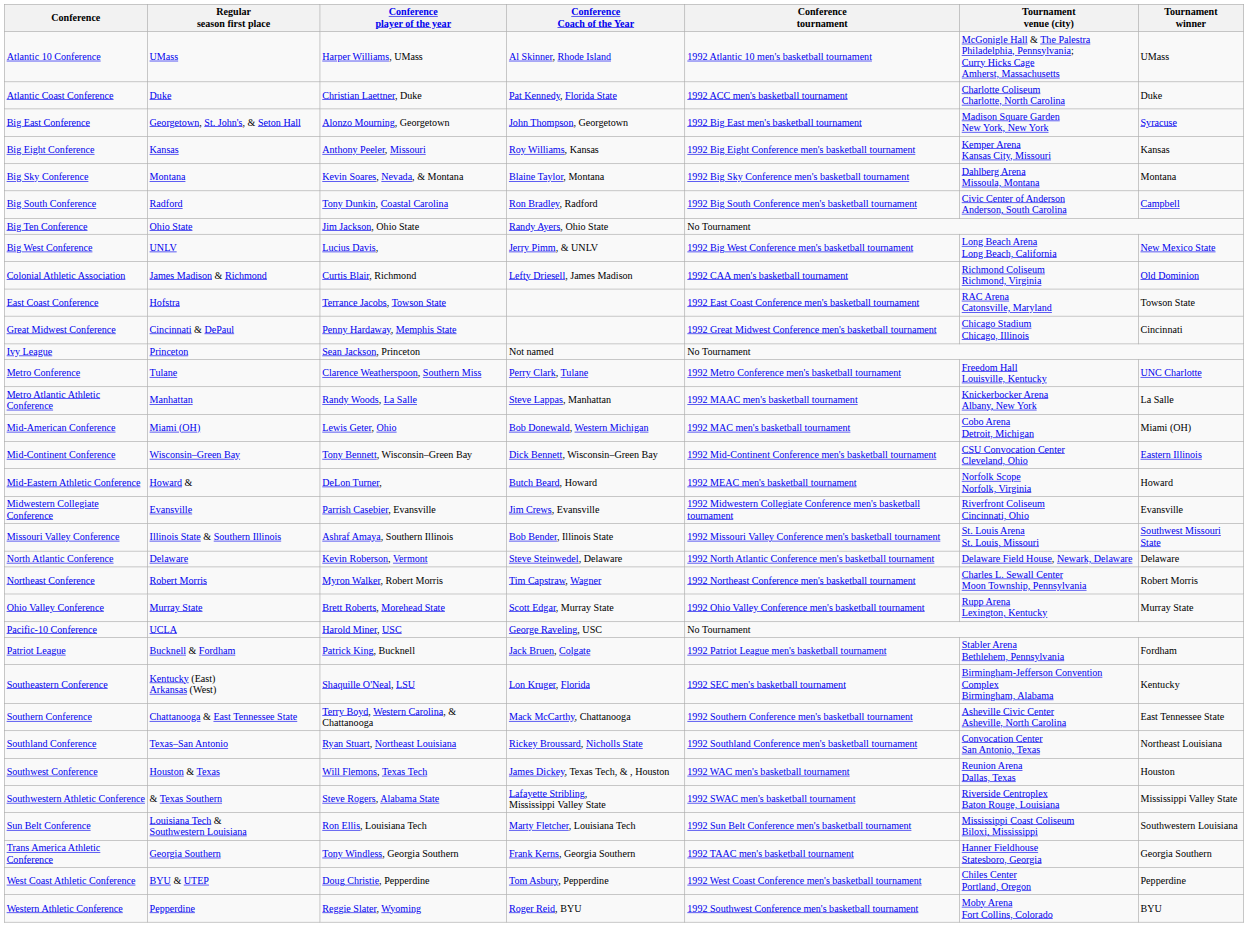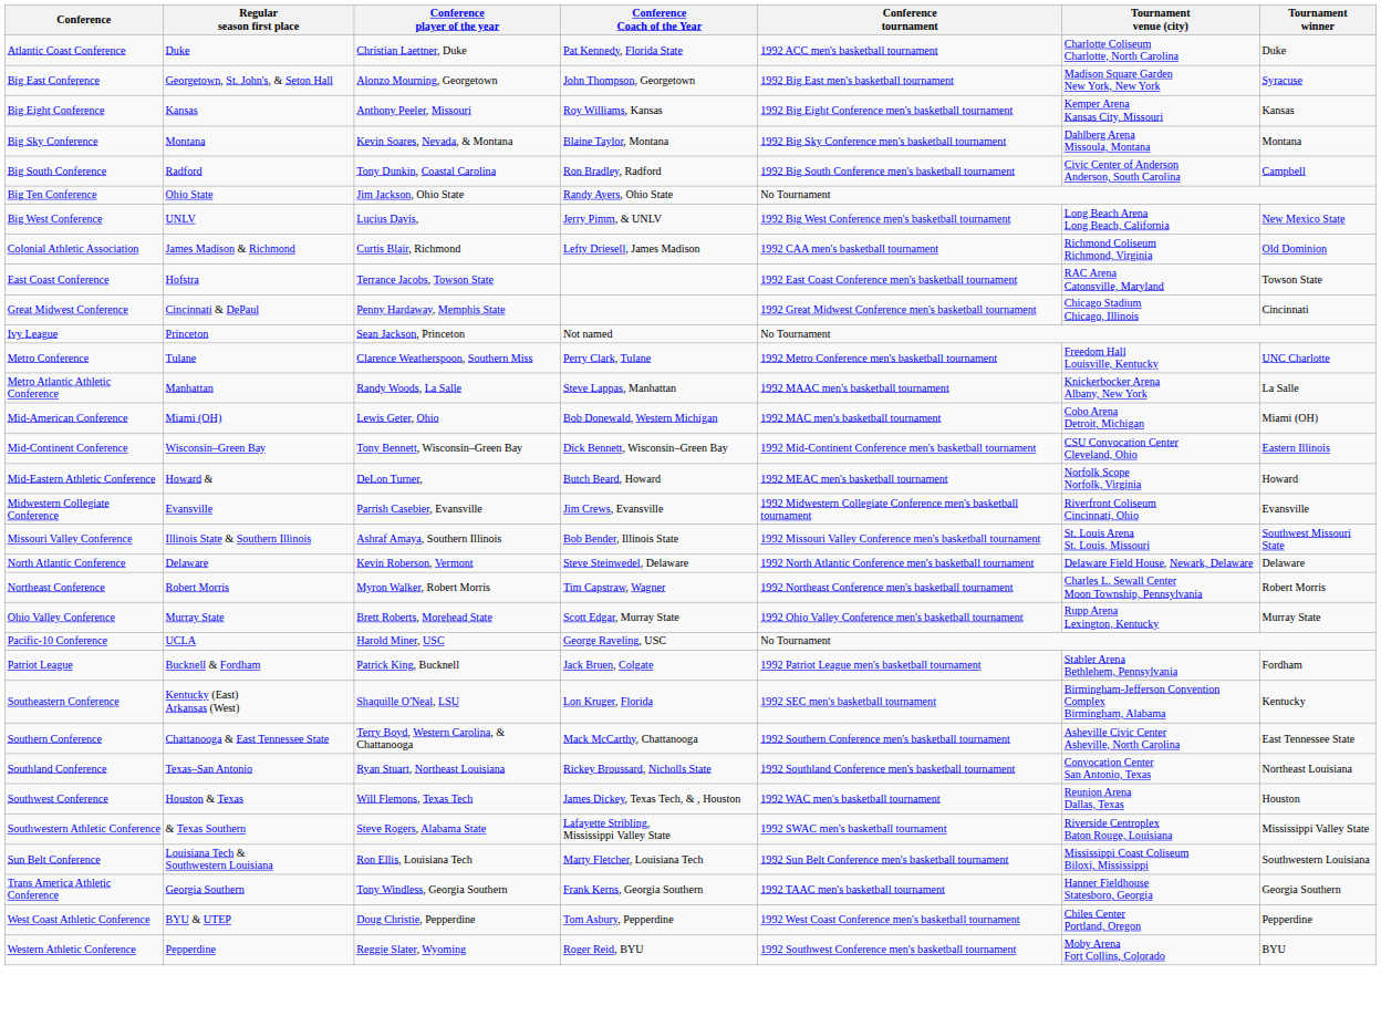 <table class="wikitable">
 <tr>
 <th>Conference</th>
 <th>Regular <br> season first place</th>
 <th><a href='#'>Conference <br> player of the year</a></th>
 <th><a href='#'>Conference <br> Coach of the Year</a></th>
 <th>Conference <br> tournament</th>
 <th>Tournament <br> venue (city)</th>
 <th>Tournament <br> winner</th>
-</tr>
-<tr>
-<td><a href='#'>Atlantic 10 Conference</a></td>
-<td><a href='#'>UMass</a></td>
-<td><a href='#'>Harper Williams</a>, UMass</td>
-<td><a href='#'>Al Skinner</a>, <a href='#'>Rhode Island</a></td>
-<td><a href='#'>1992 Atlantic 10 men's basketball tournament</a></td>
-<td><a href='#'>McGonigle Hall</a> & <a href='#'>The Palestra</a><br><a href='#'>Philadelphia, Pennsylvania</a>;<br><a href='#'>Curry Hicks Cage</a><br><a href='#'>Amherst, Massachusetts</a></td>
-<td>UMass</td>
 </tr>
 <tr>
 <td><a href='#'>Atlantic Coast Conference</a></td>
 <td><a href='#'>Duke</a></td>
 <td><a href='#'>Christian Laettner</a>, Duke</td>
 <td><a href='#'>Pat Kennedy</a>, <a href='#'>Florida State</a></td>
 <td><a href='#'>1992 ACC men's basketball tournament</a></td>
 <td><a href='#'>Charlotte Coliseum</a><br><a href='#'>Charlotte, North Carolina</a></td>
 <td>Duke</td>
 </tr>
 <tr>
 <td><a href='#'>Big East Conference</a></td>
 <td><a href='#'>Georgetown</a>, <a href='#'>St. John's</a>, & <a href='#'>Seton Hall</a></td>
 <td><a href='#'>Alonzo Mourning</a>, Georgetown</td>
 <td><a href='#'>John Thompson</a>, Georgetown</td>
 <td><a href='#'>1992 Big East men's basketball tournament</a></td>
 <td><a href='#'>Madison Square Garden</a><br><a href='#'>New York, New York</a></td>
 <td><a href='#'>Syracuse</a></td>
 </tr>
 <tr>
 <td><a href='#'>Big Eight Conference</a></td>
 <td><a href='#'>Kansas</a></td>
 <td><a href='#'>Anthony Peeler</a>, <a href='#'>Missouri</a></td>
 <td><a href='#'>Roy Williams</a>, Kansas</td>
 <td><a href='#'>1992 Big Eight Conference men's basketball tournament</a></td>
 <td><a href='#'>Kemper Arena</a><br><a href='#'>Kansas City, Missouri</a></td>
 <td>Kansas</td>
 </tr>
 <tr>
 <td><a href='#'>Big Sky Conference</a></td>
 <td><a href='#'>Montana</a></td>
 <td><a href='#'>Kevin Soares</a>, <a href='#'>Nevada</a>, &  Montana</td>
 <td><a href='#'>Blaine Taylor</a>, Montana</td>
 <td><a href='#'>1992 Big Sky Conference men's basketball tournament</a></td>
 <td><a href='#'>Dahlberg Arena</a><br><a href='#'>Missoula, Montana</a></td>
 <td>Montana</td>
 </tr>
 <tr>
 <td><a href='#'>Big South Conference</a></td>
 <td><a href='#'>Radford</a></td>
 <td><a href='#'>Tony Dunkin</a>, <a href='#'>Coastal Carolina</a></td>
 <td><a href='#'>Ron Bradley</a>, Radford</td>
 <td><a href='#'>1992 Big South Conference men's basketball tournament</a></td>
 <td><a href='#'>Civic Center of Anderson</a><br><a href='#'>Anderson, South Carolina</a></td>
 <td><a href='#'>Campbell</a></td>
 </tr>
 <tr>
 <td><a href='#'>Big Ten Conference</a></td>
 <td><a href='#'>Ohio State</a></td>
 <td><a href='#'>Jim Jackson</a>, Ohio State</td>
 <td><a href='#'>Randy Ayers</a>, Ohio State</td>
 <td colspan=3>No Tournament</td>
 </tr>
 <tr>
 <td><a href='#'>Big West Conference</a></td>
 <td><a href='#'>UNLV</a></td>
 <td><a href='#'>Lucius Davis</a>, </td>
 <td><a href='#'>Jerry Pimm</a>,  &  UNLV</td>
 <td><a href='#'>1992 Big West Conference men's basketball tournament</a></td>
 <td><a href='#'>Long Beach Arena</a><br><a href='#'>Long Beach, California</a></td>
 <td><a href='#'>New Mexico State</a></td>
 </tr>
 <tr>
 <td><a href='#'>Colonial Athletic Association</a></td>
 <td><a href='#'>James Madison</a> & <a href='#'>Richmond</a></td>
 <td><a href='#'>Curtis Blair</a>, Richmond</td>
 <td><a href='#'>Lefty Driesell</a>, James Madison</td>
 <td><a href='#'>1992 CAA men's basketball tournament</a></td>
 <td><a href='#'>Richmond Coliseum</a><br><a href='#'>Richmond, Virginia</a></td>
 <td><a href='#'>Old Dominion</a></td>
 </tr>
 <tr>
 <td><a href='#'>East Coast Conference</a></td>
 <td><a href='#'>Hofstra</a></td>
 <td><a href='#'>Terrance Jacobs</a>, <a href='#'>Towson State</a></td>
 <td></td>
 <td><a href='#'>1992 East Coast Conference men's basketball tournament</a></td>
 <td><a href='#'>RAC Arena</a><br><a href='#'>Catonsville, Maryland</a></td>
 <td>Towson State</td>
 </tr>
 <tr>
 <td><a href='#'>Great Midwest Conference</a></td>
 <td><a href='#'>Cincinnati</a> & <a href='#'>DePaul</a></td>
 <td><a href='#'>Penny Hardaway</a>, <a href='#'>Memphis State</a></td>
 <td></td>
 <td><a href='#'>1992 Great Midwest Conference men's basketball tournament</a></td>
 <td><a href='#'>Chicago Stadium</a><br><a href='#'>Chicago, Illinois</a></td>
 <td>Cincinnati</td>
 </tr>
 <tr>
 <td><a href='#'>Ivy League</a></td>
 <td><a href='#'>Princeton</a></td>
 <td><a href='#'>Sean Jackson</a>, Princeton</td>
 <td>Not named</td>
 <td colspan=3>No Tournament</td>
 </tr>
 <tr>
 <td><a href='#'>Metro Conference</a></td>
 <td><a href='#'>Tulane</a></td>
 <td><a href='#'>Clarence Weatherspoon</a>, <a href='#'>Southern Miss</a></td>
 <td><a href='#'>Perry Clark</a>, <a href='#'>Tulane</a></td>
 <td><a href='#'>1992 Metro Conference men's basketball tournament</a></td>
 <td><a href='#'>Freedom Hall</a><br><a href='#'>Louisville, Kentucky</a></td>
 <td><a href='#'>UNC Charlotte</a></td>
 </tr>
 <tr>
 <td><a href='#'>Metro Atlantic Athletic Conference</a></td>
 <td><a href='#'>Manhattan</a></td>
 <td><a href='#'>Randy Woods</a>, <a href='#'>La Salle</a></td>
 <td><a href='#'>Steve Lappas</a>, Manhattan</td>
 <td><a href='#'>1992 MAAC men's basketball tournament</a></td>
 <td><a href='#'>Knickerbocker Arena</a><br><a href='#'>Albany, New York</a></td>
 <td>La Salle</td>
 </tr>
 <tr>
 <td><a href='#'>Mid-American Conference</a></td>
 <td><a href='#'>Miami (OH)</a></td>
 <td><a href='#'>Lewis Geter</a>, <a href='#'>Ohio</a></td>
 <td><a href='#'>Bob Donewald</a>, <a href='#'>Western Michigan</a></td>
 <td><a href='#'>1992 MAC men's basketball tournament</a></td>
 <td><a href='#'>Cobo Arena</a><br><a href='#'>Detroit, Michigan</a></td>
 <td>Miami (OH)</td>
 </tr>
 <tr>
 <td><a href='#'>Mid-Continent Conference</a></td>
 <td><a href='#'>Wisconsin–Green Bay</a></td>
 <td><a href='#'>Tony Bennett</a>, Wisconsin–Green Bay</td>
 <td><a href='#'>Dick Bennett</a>, Wisconsin–Green Bay</td>
 <td><a href='#'>1992 Mid-Continent Conference men's basketball tournament</a></td>
 <td><a href='#'>CSU Convocation Center</a><br><a href='#'>Cleveland, Ohio</a></td>
 <td><a href='#'>Eastern Illinois</a></td>
 </tr>
 <tr>
 <td><a href='#'>Mid-Eastern Athletic Conference</a></td>
 <td><a href='#'>Howard</a> & </td>
 <td><a href='#'>DeLon Turner</a>, </td>
 <td><a href='#'>Butch Beard</a>, Howard</td>
 <td><a href='#'>1992 MEAC men's basketball tournament</a></td>
 <td><a href='#'>Norfolk Scope</a><br><a href='#'>Norfolk, Virginia</a></td>
 <td>Howard</td>
 </tr>
 <tr>
 <td><a href='#'>Midwestern Collegiate Conference</a></td>
 <td><a href='#'>Evansville</a></td>
 <td><a href='#'>Parrish Casebier</a>, Evansville</td>
 <td><a href='#'>Jim Crews</a>, Evansville</td>
 <td><a href='#'>1992 Midwestern Collegiate Conference men's basketball tournament</a></td>
 <td><a href='#'>Riverfront Coliseum</a><br><a href='#'>Cincinnati, Ohio</a></td>
 <td>Evansville</td>
 </tr>
 <tr>
 <td><a href='#'>Missouri Valley Conference</a></td>
 <td><a href='#'>Illinois State</a> & <a href='#'>Southern Illinois</a></td>
 <td><a href='#'>Ashraf Amaya</a>, Southern Illinois</td>
 <td><a href='#'>Bob Bender</a>, Illinois State</td>
 <td><a href='#'>1992 Missouri Valley Conference men's basketball tournament</a></td>
 <td><a href='#'>St. Louis Arena</a><br><a href='#'>St. Louis, Missouri</a></td>
 <td><a href='#'>Southwest Missouri State</a></td>
 </tr>
 <tr>
 <td><a href='#'>North Atlantic Conference</a></td>
 <td><a href='#'>Delaware</a></td>
 <td><a href='#'>Kevin Roberson</a>, <a href='#'>Vermont</a></td>
 <td><a href='#'>Steve Steinwedel</a>, Delaware</td>
 <td><a href='#'>1992 North Atlantic Conference men's basketball tournament</a></td>
 <td><a href='#'>Delaware Field House</a>, <a href='#'>Newark, Delaware</a></td>
 <td>Delaware</td>
 </tr>
 <tr>
 <td><a href='#'>Northeast Conference</a></td>
 <td><a href='#'>Robert Morris</a></td>
 <td><a href='#'>Myron Walker</a>, Robert Morris</td>
 <td><a href='#'>Tim Capstraw</a>, <a href='#'>Wagner</a></td>
 <td><a href='#'>1992 Northeast Conference men's basketball tournament</a></td>
 <td><a href='#'>Charles L. Sewall Center</a><br><a href='#'>Moon Township, Pennsylvania</a></td>
 <td>Robert Morris</td>
 </tr>
 <tr>
 <td><a href='#'>Ohio Valley Conference</a></td>
 <td><a href='#'>Murray State</a></td>
 <td><a href='#'>Brett Roberts</a>, <a href='#'>Morehead State</a></td>
 <td><a href='#'>Scott Edgar</a>, Murray State</td>
 <td><a href='#'>1992 Ohio Valley Conference men's basketball tournament</a></td>
 <td><a href='#'>Rupp Arena</a><br><a href='#'>Lexington, Kentucky</a></td>
 <td>Murray State</td>
 </tr>
 <tr>
 <td><a href='#'>Pacific-10 Conference</a></td>
 <td><a href='#'>UCLA</a></td>
 <td><a href='#'>Harold Miner</a>, <a href='#'>USC</a></td>
 <td><a href='#'>George Raveling</a>, USC</td>
 <td colspan=3>No Tournament</td>
 </tr>
 <tr>
 <td><a href='#'>Patriot League</a></td>
 <td><a href='#'>Bucknell</a> & <a href='#'>Fordham</a></td>
 <td><a href='#'>Patrick King</a>, Bucknell</td>
 <td><a href='#'>Jack Bruen</a>, <a href='#'>Colgate</a></td>
 <td><a href='#'>1992 Patriot League men's basketball tournament</a></td>
 <td><a href='#'>Stabler Arena</a><br><a href='#'>Bethlehem, Pennsylvania</a></td>
 <td>Fordham</td>
 </tr>
 <tr>
 <td><a href='#'>Southeastern Conference</a></td>
 <td><a href='#'>Kentucky</a> (East)<br><a href='#'>Arkansas</a> (West)</td>
 <td><a href='#'>Shaquille O'Neal</a>, <a href='#'>LSU</a></td>
 <td><a href='#'>Lon Kruger</a>, <a href='#'>Florida</a></td>
 <td><a href='#'>1992 SEC men's basketball tournament</a></td>
 <td><a href='#'>Birmingham-Jefferson Convention Complex</a><br><a href='#'>Birmingham, Alabama</a></td>
 <td>Kentucky</td>
 </tr>
 <tr>
 <td><a href='#'>Southern Conference</a></td>
 <td><a href='#'>Chattanooga</a> & <a href='#'>East Tennessee State</a></td>
 <td><a href='#'>Terry Boyd</a>, <a href='#'>Western Carolina</a>, &  Chattanooga</td>
 <td><a href='#'>Mack McCarthy</a>, Chattanooga</td>
 <td><a href='#'>1992 Southern Conference men's basketball tournament</a></td>
 <td><a href='#'>Asheville Civic Center</a><br><a href='#'>Asheville, North Carolina</a></td>
 <td>East Tennessee State</td>
 </tr>
 <tr>
 <td><a href='#'>Southland Conference</a></td>
 <td><a href='#'>Texas–San Antonio</a></td>
 <td><a href='#'>Ryan Stuart</a>, <a href='#'>Northeast Louisiana</a></td>
 <td><a href='#'>Rickey Broussard</a>, <a href='#'>Nicholls State</a></td>
 <td><a href='#'>1992 Southland Conference men's basketball tournament</a></td>
 <td><a href='#'>Convocation Center</a><br><a href='#'>San Antonio, Texas</a></td>
 <td>Northeast Louisiana</td>
 </tr>
 <tr>
 <td><a href='#'>Southwest Conference</a></td>
 <td><a href='#'>Houston</a> & <a href='#'>Texas</a></td>
 <td><a href='#'>Will Flemons</a>, <a href='#'>Texas Tech</a></td>
 <td><a href='#'>James Dickey</a>, Texas Tech, & , Houston</td>
 <td><a href='#'>1992 WAC men's basketball tournament</a></td>
 <td><a href='#'>Reunion Arena</a><br><a href='#'>Dallas, Texas</a></td>
 <td>Houston</td>
 </tr>
 <tr>
 <td><a href='#'>Southwestern Athletic Conference</a></td>
 <td> & <a href='#'>Texas Southern</a></td>
 <td><a href='#'>Steve Rogers</a>, <a href='#'>Alabama State</a></td>
 <td><a href='#'>Lafayette Stribling</a>, Mississippi Valley State</td>
 <td><a href='#'>1992 SWAC men's basketball tournament</a></td>
 <td><a href='#'>Riverside Centroplex</a><br><a href='#'>Baton Rouge, Louisiana</a></td>
 <td>Mississippi Valley State</td>
 </tr>
 <tr>
 <td><a href='#'>Sun Belt Conference</a></td>
 <td><a href='#'>Louisiana Tech</a> & <a href='#'>Southwestern Louisiana</a></td>
 <td><a href='#'>Ron Ellis</a>, Louisiana Tech</td>
 <td><a href='#'>Marty Fletcher</a>, Louisiana Tech</td>
 <td><a href='#'>1992 Sun Belt Conference men's basketball tournament</a></td>
 <td><a href='#'>Mississippi Coast Coliseum</a><br><a href='#'>Biloxi, Mississippi</a></td>
 <td>Southwestern Louisiana</td>
 </tr>
 <tr>
 <td><a href='#'>Trans America Athletic Conference</a></td>
 <td><a href='#'>Georgia Southern</a></td>
 <td><a href='#'>Tony Windless</a>, Georgia Southern</td>
 <td><a href='#'>Frank Kerns</a>, Georgia Southern</td>
 <td><a href='#'>1992 TAAC men's basketball tournament</a></td>
 <td><a href='#'>Hanner Fieldhouse</a><br><a href='#'>Statesboro, Georgia</a></td>
 <td>Georgia Southern</td>
 </tr>
 <tr>
 <td><a href='#'>West Coast Athletic Conference</a></td>
 <td><a href='#'>BYU</a> & <a href='#'>UTEP</a></td>
 <td><a href='#'>Doug Christie</a>, Pepperdine</td>
 <td><a href='#'>Tom Asbury</a>, Pepperdine</td>
 <td><a href='#'>1992 West Coast Conference men's basketball tournament</a></td>
 <td><a href='#'>Chiles Center</a><br><a href='#'>Portland, Oregon</a></td>
 <td>Pepperdine</td>
 </tr>
 <tr>
 <td><a href='#'>Western Athletic Conference</a></td>
 <td><a href='#'>Pepperdine</a></td>
 <td><a href='#'>Reggie Slater</a>, <a href='#'>Wyoming</a></td>
 <td><a href='#'>Roger Reid</a>, BYU</td>
 <td><a href='#'>1992 Southwest Conference men's basketball tournament</a></td>
 <td><a href='#'>Moby Arena</a><br><a href='#'>Fort Collins, Colorado</a></td>
 <td>BYU</td>
 </tr>
 </table>
